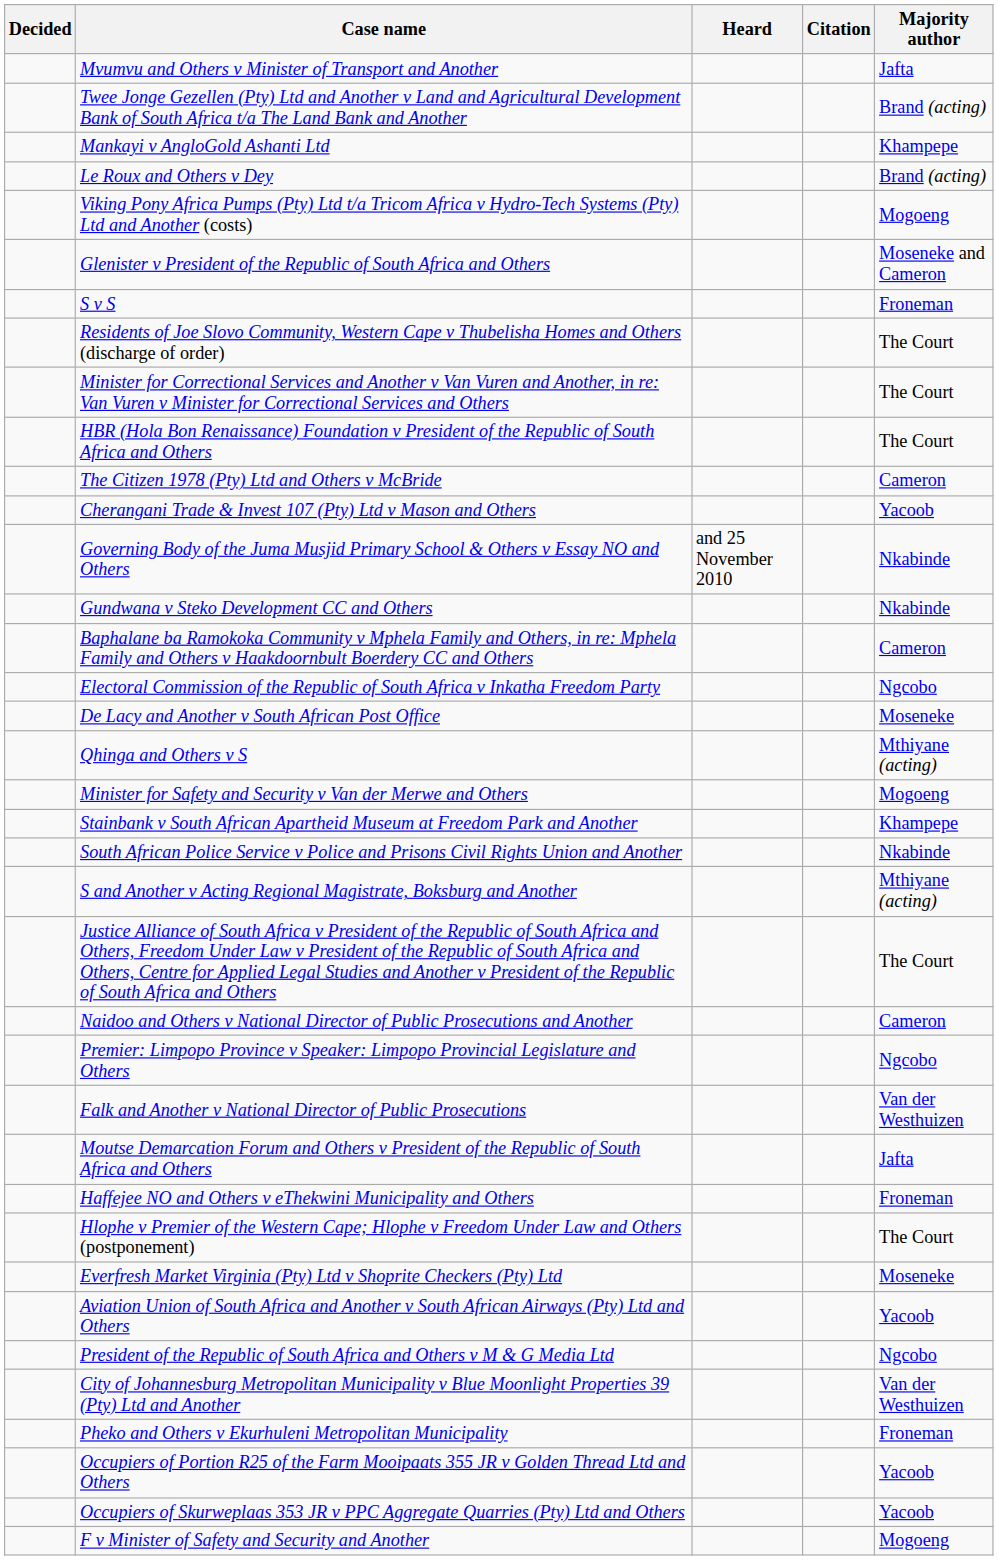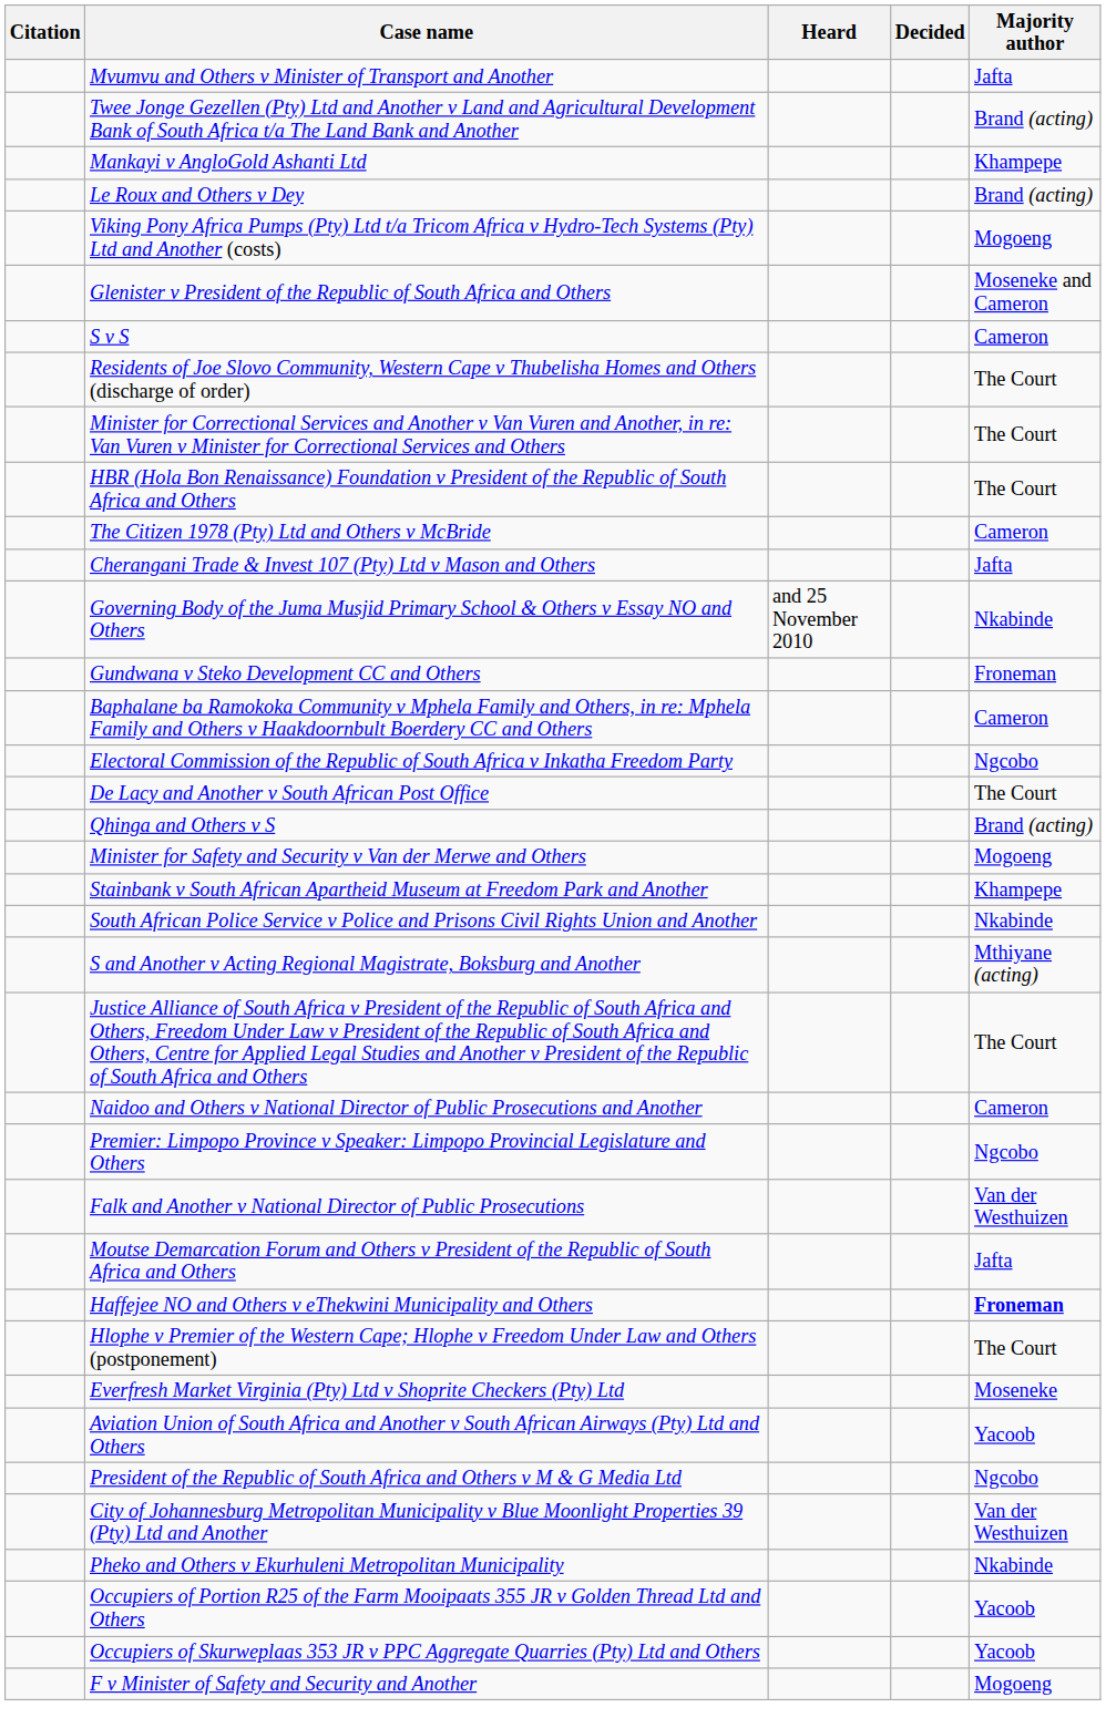 <table class="wikitable sortable static-row-numbers">
 <tr>
-<th>Decided</th>
+<th>Citation</th>
 <th>Case name</th>
 <th>Heard</th>
-<th>Citation</th>
+<th>Decided</th>
 <th>Majority author</th>
 </tr>
 <tr>
-<td></td>
+<td nowrap></td>
 <td><em><a href='#'>Mvumvu and Others v Minister of Transport and Another</a></em></td>
 <td></td>
-<td nowrap></td>
+<td></td>
 <td><a href='#'>Jafta</a></td>
 </tr>
 <tr>
-<td></td>
+<td nowrap></td>
 <td><em><a href='#'>Twee Jonge Gezellen (Pty) Ltd and Another v Land and Agricultural Development Bank of South Africa t/a The Land Bank and Another</a></em></td>
 <td></td>
-<td nowrap></td>
+<td></td>
 <td><a href='#'>Brand</a> <em>(acting)</em></td>
 </tr>
 <tr>
-<td></td>
+<td nowrap></td>
 <td><em><a href='#'>Mankayi v AngloGold Ashanti Ltd</a></em></td>
 <td></td>
-<td nowrap></td>
+<td></td>
 <td><a href='#'>Khampepe</a></td>
 </tr>
 <tr>
-<td></td>
+<td nowrap></td>
 <td><em><a href='#'>Le Roux and Others v Dey</a></em></td>
 <td></td>
-<td nowrap></td>
+<td></td>
 <td><a href='#'>Brand</a> <em>(acting)</em></td>
 </tr>
 <tr>
-<td></td>
+<td nowrap></td>
 <td><em><a href='#'>Viking Pony Africa Pumps (Pty) Ltd t/a Tricom Africa v Hydro-Tech Systems (Pty) Ltd and Another</a></em> (costs)</td>
 <td></td>
-<td nowrap></td>
+<td></td>
 <td><a href='#'>Mogoeng</a></td>
 </tr>
 <tr>
-<td></td>
+<td nowrap></td>
 <td><em><a href='#'>Glenister v President of the Republic of South Africa and Others</a></em></td>
 <td></td>
-<td nowrap></td>
+<td></td>
 <td><a href='#'>Moseneke</a> and <a href='#'>Cameron</a></td>
 </tr>
 <tr>
-<td></td>
+<td nowrap></td>
 <td><em><a href='#'>S v S</a></em></td>
 <td></td>
+<td></td>
+<td><a href='#'>Cameron</a></td>
+</tr>
+<tr>
 <td nowrap></td>
+<td><em><a href='#'>Residents of Joe Slovo Community, Western Cape v Thubelisha Homes and Others</a></em> (discharge of order)</td>
+<td></td>
+<td></td>
+<td>The Court</td>
+</tr>
+<tr>
+<td nowrap></td>
+<td><em><a href='#'>Minister for Correctional Services and Another v Van Vuren and Another, in re: Van Vuren v Minister for Correctional Services and Others</a></em></td>
+<td></td>
+<td></td>
+<td>The Court</td>
+</tr>
+<tr>
+<td nowrap></td>
+<td><em><a href='#'>HBR (Hola Bon Renaissance) Foundation v President of the Republic of South Africa and Others</a></em></td>
+<td></td>
+<td></td>
+<td>The Court</td>
+</tr>
+<tr>
+<td nowrap></td>
+<td><em><a href='#'>The Citizen 1978 (Pty) Ltd and Others v McBride</a></em></td>
+<td></td>
+<td></td>
+<td><a href='#'>Cameron</a></td>
+</tr>
+<tr>
+<td nowrap></td>
+<td><em><a href='#'>Cherangani Trade & Invest 107 (Pty) Ltd v Mason and Others</a></em></td>
+<td></td>
+<td></td>
+<td><a href='#'>Jafta</a></td>
+</tr>
+<tr>
+<td nowrap></td>
+<td><em><a href='#'>Governing Body of the Juma Musjid Primary School & Others v Essay NO and Others</a></em></td>
+<td> and 25 November 2010</td>
+<td></td>
+<td><a href='#'>Nkabinde</a></td>
+</tr>
+<tr>
+<td nowrap></td>
+<td><em><a href='#'>Gundwana v Steko Development CC and Others</a></em></td>
+<td></td>
+<td></td>
 <td><a href='#'>Froneman</a></td>
 </tr>
 <tr>
+<td nowrap></td>
+<td><em><a href='#'>Baphalane ba Ramokoka Community v Mphela Family and Others, in re: Mphela Family and Others v Haakdoornbult Boerdery CC and Others</a></em></td>
 <td></td>
-<td><em><a href='#'>Residents of Joe Slovo Community, Western Cape v Thubelisha Homes and Others</a></em> (discharge of order)</td>
 <td></td>
+<td><a href='#'>Cameron</a></td>
+</tr>
+<tr>
 <td nowrap></td>
+<td><em><a href='#'>Electoral Commission of the Republic of South Africa v Inkatha Freedom Party</a></em></td>
+<td></td>
+<td></td>
+<td><a href='#'>Ngcobo</a></td>
+</tr>
+<tr>
+<td nowrap></td>
+<td><em><a href='#'>De Lacy and Another v South African Post Office</a></em></td>
+<td></td>
+<td></td>
 <td>The Court</td>
 </tr>
 <tr>
+<td nowrap></td>
+<td><em><a href='#'>Qhinga and Others v S</a></em></td>
 <td></td>
-<td><em><a href='#'>Minister for Correctional Services and Another v Van Vuren and Another, in re: Van Vuren v Minister for Correctional Services and Others</a></em></td>
 <td></td>
+<td><a href='#'>Brand</a> <em>(acting)</em></td>
+</tr>
+<tr>
 <td nowrap></td>
+<td><em><a href='#'>Minister for Safety and Security v Van der Merwe and Others</a></em></td>
+<td></td>
+<td></td>
+<td><a href='#'>Mogoeng</a></td>
+</tr>
+<tr>
+<td nowrap></td>
+<td><em><a href='#'>Stainbank v South African Apartheid Museum at Freedom Park and Another</a></em></td>
+<td></td>
+<td></td>
+<td><a href='#'>Khampepe</a></td>
+</tr>
+<tr>
+<td nowrap></td>
+<td><em><a href='#'>South African Police Service v Police and Prisons Civil Rights Union and Another</a></em></td>
+<td></td>
+<td></td>
+<td><a href='#'>Nkabinde</a></td>
+</tr>
+<tr>
+<td nowrap></td>
+<td><em><a href='#'>S and Another v Acting Regional Magistrate, Boksburg and Another</a></em></td>
+<td></td>
+<td></td>
+<td><a href='#'>Mthiyane</a> <em>(acting)</em></td>
+</tr>
+<tr>
+<td nowrap></td>
+<td><em><a href='#'>Justice Alliance of South Africa v President of the Republic of South Africa and Others, Freedom Under Law v President of the Republic of South Africa and Others, Centre for Applied Legal Studies and Another v President of the Republic of South Africa and Others</a></em></td>
+<td></td>
+<td></td>
 <td>The Court</td>
 </tr>
 <tr>
+<td nowrap></td>
+<td><em><a href='#'>Naidoo and Others v National Director of Public Prosecutions and Another</a></em></td>
 <td></td>
-<td><em><a href='#'>HBR (Hola Bon Renaissance) Foundation v President of the Republic of South Africa and Others</a></em></td>
 <td></td>
+<td><a href='#'>Cameron</a></td>
+</tr>
+<tr>
 <td nowrap></td>
+<td><em><a href='#'>Premier: Limpopo Province v Speaker: Limpopo Provincial Legislature and Others</a></em></td>
+<td></td>
+<td></td>
+<td><a href='#'>Ngcobo</a></td>
+</tr>
+<tr>
+<td nowrap></td>
+<td><em><a href='#'>Falk and Another v National Director of Public Prosecutions</a></em></td>
+<td></td>
+<td></td>
+<td><a href='#'>Van der Westhuizen</a></td>
+</tr>
+<tr>
+<td nowrap></td>
+<td><em><a href='#'>Moutse Demarcation Forum and Others v President of the Republic of South Africa and Others</a></em></td>
+<td></td>
+<td></td>
+<td><a href='#'>Jafta</a></td>
+</tr>
+<tr>
+<td nowrap></td>
+<td><em><a href='#'>Haffejee NO and Others v eThekwini Municipality and Others</a></em></td>
+<td></td>
+<td></td>
+<td><strong><a href='#'>Froneman</a></strong></td>
+</tr>
+<tr>
+<td nowrap></td>
+<td><em><a href='#'>Hlophe v Premier of the Western Cape; Hlophe v Freedom Under Law and Others</a></em> (postponement)</td>
+<td></td>
+<td></td>
 <td>The Court</td>
 </tr>
 <tr>
+<td nowrap></td>
+<td><em><a href='#'>Everfresh Market Virginia (Pty) Ltd v Shoprite Checkers (Pty) Ltd</a></em></td>
 <td></td>
-<td><em><a href='#'>The Citizen 1978 (Pty) Ltd and Others v McBride</a></em></td>
 <td></td>
-<td nowrap></td>
-<td><a href='#'>Cameron</a></td>
+<td><a href='#'>Moseneke</a></td>
 </tr>
 <tr>
+<td nowrap></td>
+<td><em><a href='#'>Aviation Union of South Africa and Another v South African Airways (Pty) Ltd and Others</a></em></td>
 <td></td>
-<td><em><a href='#'>Cherangani Trade & Invest 107 (Pty) Ltd v Mason and Others</a></em></td>
 <td></td>
-<td nowrap></td>
 <td><a href='#'>Yacoob</a></td>
 </tr>
 <tr>
+<td nowrap></td>
+<td><em><a href='#'>President of the Republic of South Africa and Others v M & G Media Ltd</a></em></td>
 <td></td>
-<td><em><a href='#'>Governing Body of the Juma Musjid Primary School & Others v Essay NO and Others</a></em></td>
-<td> and 25 November 2010</td>
+<td></td>
+<td><a href='#'>Ngcobo</a></td>
+</tr>
+<tr>
 <td nowrap></td>
+<td><em><a href='#'>City of Johannesburg Metropolitan Municipality v Blue Moonlight Properties 39 (Pty) Ltd and Another</a></em></td>
+<td></td>
+<td></td>
+<td><a href='#'>Van der Westhuizen</a></td>
+</tr>
+<tr>
+<td nowrap></td>
+<td><em><a href='#'>Pheko and Others v Ekurhuleni Metropolitan Municipality</a></em></td>
+<td></td>
+<td></td>
 <td><a href='#'>Nkabinde</a></td>
 </tr>
 <tr>
+<td nowrap></td>
+<td><em><a href='#'>Occupiers of Portion R25 of the Farm Mooipaats 355 JR v Golden Thread Ltd and Others</a></em></td>
 <td></td>
-<td><em><a href='#'>Gundwana v Steko Development CC and Others</a></em></td>
 <td></td>
-<td nowrap></td>
-<td><a href='#'>Nkabinde</a></td>
-</tr>
-<tr>
-<td></td>
-<td><em><a href='#'>Baphalane ba Ramokoka Community v Mphela Family and Others, in re: Mphela Family and Others v Haakdoornbult Boerdery CC and Others</a></em></td>
-<td></td>
-<td nowrap></td>
-<td><a href='#'>Cameron</a></td>
-</tr>
-<tr>
-<td></td>
-<td><em><a href='#'>Electoral Commission of the Republic of South Africa v Inkatha Freedom Party</a></em></td>
-<td></td>
-<td nowrap></td>
-<td><a href='#'>Ngcobo</a></td>
-</tr>
-<tr>
-<td></td>
-<td><em><a href='#'>De Lacy and Another v South African Post Office</a></em></td>
-<td></td>
-<td nowrap></td>
-<td><a href='#'>Moseneke</a></td>
-</tr>
-<tr>
-<td></td>
-<td><em><a href='#'>Qhinga and Others v S</a></em></td>
-<td></td>
-<td nowrap></td>
-<td><a href='#'>Mthiyane</a> <em>(acting)</em></td>
-</tr>
-<tr>
-<td></td>
-<td><em><a href='#'>Minister for Safety and Security v Van der Merwe and Others</a></em></td>
-<td></td>
-<td nowrap></td>
-<td><a href='#'>Mogoeng</a></td>
-</tr>
-<tr>
-<td></td>
-<td><em><a href='#'>Stainbank v South African Apartheid Museum at Freedom Park and Another</a></em></td>
-<td></td>
-<td nowrap></td>
-<td><a href='#'>Khampepe</a></td>
-</tr>
-<tr>
-<td></td>
-<td><em><a href='#'>South African Police Service v Police and Prisons Civil Rights Union and Another</a></em></td>
-<td></td>
-<td nowrap></td>
-<td><a href='#'>Nkabinde</a></td>
-</tr>
-<tr>
-<td></td>
-<td><em><a href='#'>S and Another v Acting Regional Magistrate, Boksburg and Another</a></em></td>
-<td></td>
-<td nowrap></td>
-<td><a href='#'>Mthiyane</a> <em>(acting)</em></td>
-</tr>
-<tr>
-<td></td>
-<td><em><a href='#'>Justice Alliance of South Africa v President of the Republic of South Africa and Others, Freedom Under Law v President of the Republic of South Africa and Others, Centre for Applied Legal Studies and Another v President of the Republic of South Africa and Others</a></em></td>
-<td></td>
-<td nowrap></td>
-<td>The Court</td>
-</tr>
-<tr>
-<td></td>
-<td><em><a href='#'>Naidoo and Others v National Director of Public Prosecutions and Another</a></em></td>
-<td></td>
-<td nowrap></td>
-<td><a href='#'>Cameron</a></td>
-</tr>
-<tr>
-<td></td>
-<td><em><a href='#'>Premier: Limpopo Province v Speaker: Limpopo Provincial Legislature and Others</a></em></td>
-<td></td>
-<td nowrap></td>
-<td><a href='#'>Ngcobo</a></td>
-</tr>
-<tr>
-<td></td>
-<td><em><a href='#'>Falk and Another v National Director of Public Prosecutions</a></em></td>
-<td></td>
-<td nowrap></td>
-<td><a href='#'>Van der Westhuizen</a></td>
-</tr>
-<tr>
-<td></td>
-<td><em><a href='#'>Moutse Demarcation Forum and Others v President of the Republic of South Africa and Others</a></em></td>
-<td></td>
-<td nowrap></td>
-<td><a href='#'>Jafta</a></td>
-</tr>
-<tr>
-<td></td>
-<td><em><a href='#'>Haffejee NO and Others v eThekwini Municipality and Others</a></em></td>
-<td></td>
-<td nowrap></td>
-<td><a href='#'>Froneman</a></td>
-</tr>
-<tr>
-<td></td>
-<td><em><a href='#'>Hlophe v Premier of the Western Cape; Hlophe v Freedom Under Law and Others</a></em> (postponement)</td>
-<td></td>
-<td nowrap></td>
-<td>The Court</td>
-</tr>
-<tr>
-<td></td>
-<td><em><a href='#'>Everfresh Market Virginia (Pty) Ltd v Shoprite Checkers (Pty) Ltd</a></em></td>
-<td></td>
-<td nowrap></td>
-<td><a href='#'>Moseneke</a></td>
-</tr>
-<tr>
-<td></td>
-<td><em><a href='#'>Aviation Union of South Africa and Another v South African Airways (Pty) Ltd and Others</a></em></td>
-<td></td>
-<td nowrap></td>
 <td><a href='#'>Yacoob</a></td>
 </tr>
 <tr>
+<td nowrap></td>
+<td><em><a href='#'>Occupiers of Skurweplaas 353 JR v PPC Aggregate Quarries (Pty) Ltd and Others</a></em></td>
 <td></td>
-<td><em><a href='#'>President of the Republic of South Africa and Others v M & G Media Ltd</a></em></td>
 <td></td>
-<td nowrap></td>
-<td><a href='#'>Ngcobo</a></td>
-</tr>
-<tr>
-<td></td>
-<td><em><a href='#'>City of Johannesburg Metropolitan Municipality v Blue Moonlight Properties 39 (Pty) Ltd and Another</a></em></td>
-<td></td>
-<td nowrap></td>
-<td><a href='#'>Van der Westhuizen</a></td>
-</tr>
-<tr>
-<td></td>
-<td><em><a href='#'>Pheko and Others v Ekurhuleni Metropolitan Municipality</a></em></td>
-<td></td>
-<td nowrap></td>
-<td><a href='#'>Froneman</a></td>
-</tr>
-<tr>
-<td></td>
-<td><em><a href='#'>Occupiers of Portion R25 of the Farm Mooipaats 355 JR v Golden Thread Ltd and Others</a></em></td>
-<td></td>
-<td nowrap></td>
 <td><a href='#'>Yacoob</a></td>
 </tr>
 <tr>
-<td></td>
-<td><em><a href='#'>Occupiers of Skurweplaas 353 JR v PPC Aggregate Quarries (Pty) Ltd and Others</a></em></td>
-<td></td>
 <td nowrap></td>
-<td><a href='#'>Yacoob</a></td>
-</tr>
-<tr>
-<td></td>
 <td><em><a href='#'>F v Minister of Safety and Security and Another</a></em></td>
 <td></td>
-<td nowrap></td>
+<td></td>
 <td><a href='#'>Mogoeng</a></td>
 </tr>
 </table>
